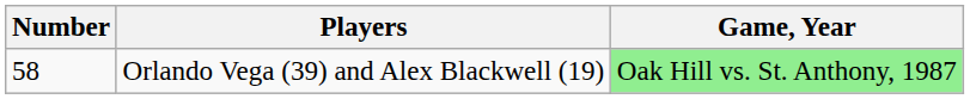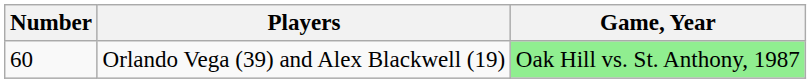 <table class="wikitable">
 <tr>
 <th>Number</th>
 <th>Players</th>
 <th>Game, Year</th>
 </tr>
 <tr>
-<td>58</td>
+<td>60</td>
 <td>Orlando Vega (39) and Alex Blackwell (19)</td>
 <td style="background: lightgreen;">Oak Hill vs. St. Anthony, 1987</td>
 </tr>
 </table>
